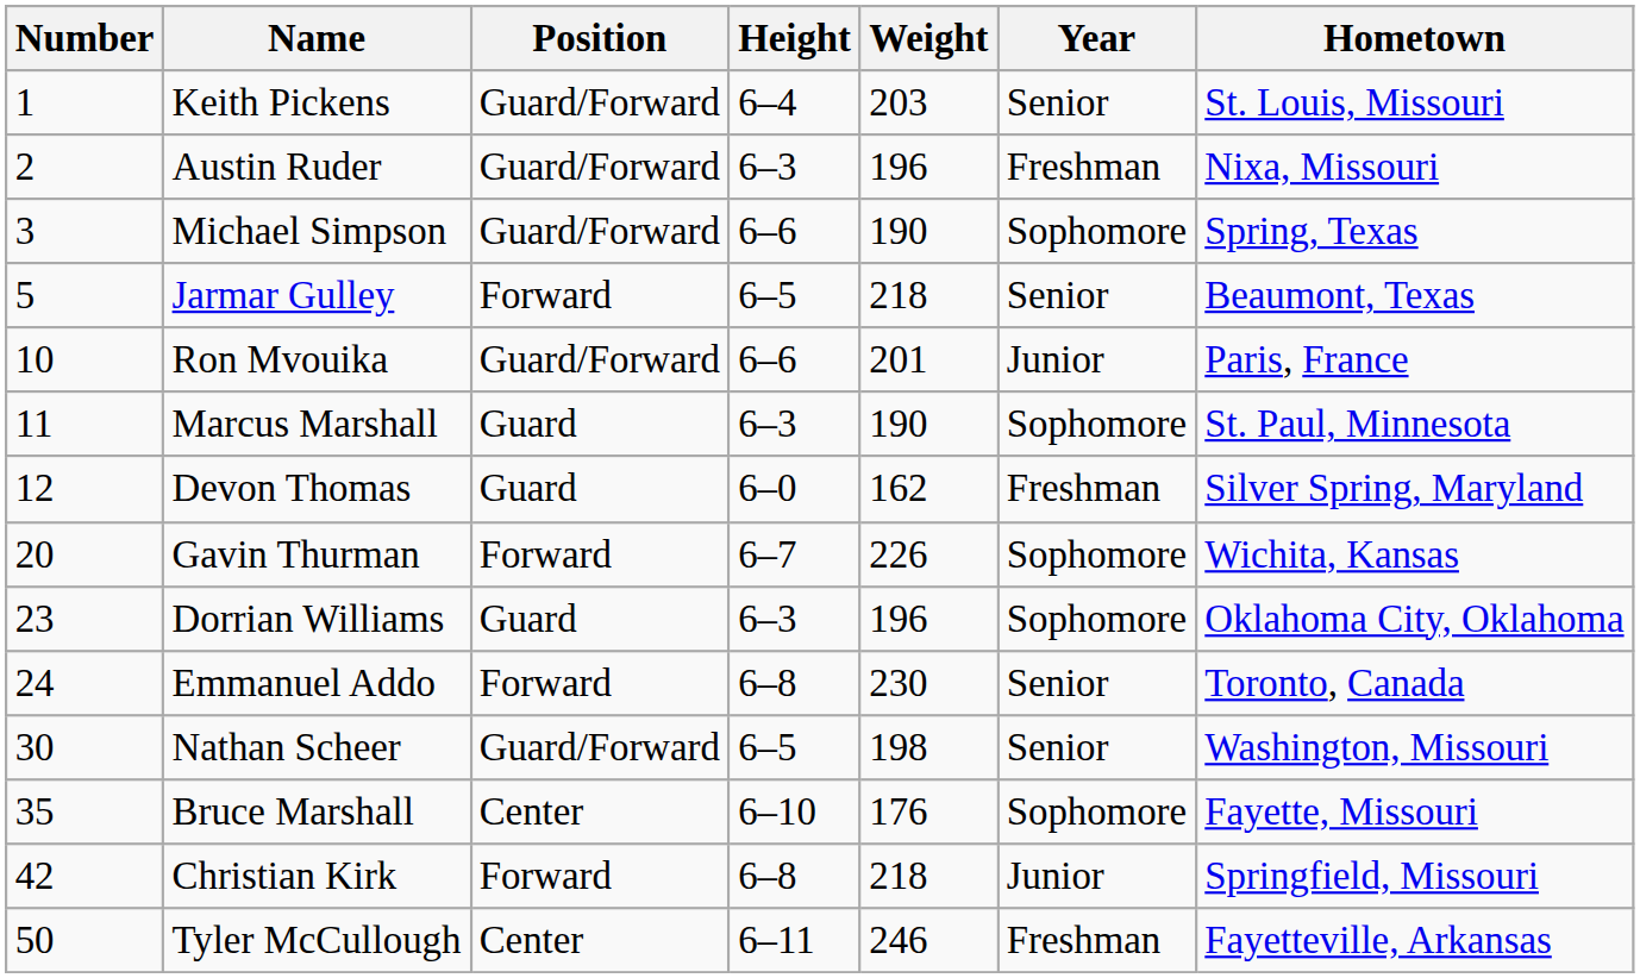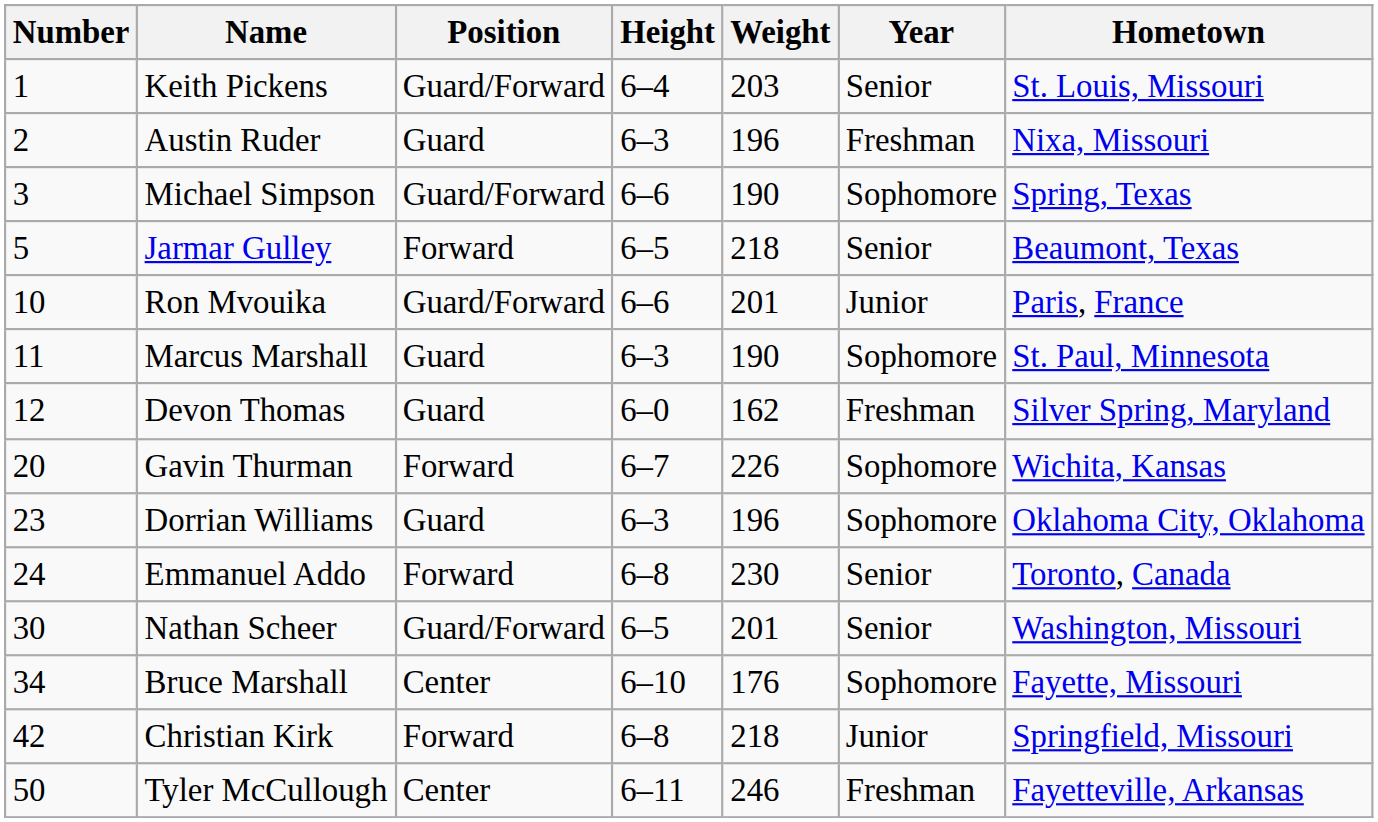 <table class="wikitable sortable" style="font-size: 95%;">
 <tr>
 <th>Number</th>
 <th>Name</th>
 <th>Position</th>
 <th>Height</th>
 <th>Weight</th>
 <th>Year</th>
 <th>Hometown</th>
 </tr>
 <tr>
 <td>1</td>
 <td>Keith Pickens</td>
 <td>Guard/Forward</td>
 <td>6–4</td>
 <td>203</td>
 <td>Senior</td>
 <td><a href='#'>St. Louis, Missouri</a></td>
 </tr>
 <tr>
 <td>2</td>
 <td>Austin Ruder</td>
-<td>Guard/Forward</td>
+<td>Guard</td>
 <td>6–3</td>
 <td>196</td>
 <td>Freshman</td>
 <td><a href='#'>Nixa, Missouri</a></td>
 </tr>
 <tr>
 <td>3</td>
 <td>Michael Simpson</td>
 <td>Guard/Forward</td>
 <td>6–6</td>
 <td>190</td>
 <td>Sophomore</td>
 <td><a href='#'>Spring, Texas</a></td>
 </tr>
 <tr>
 <td>5</td>
 <td><a href='#'>Jarmar Gulley</a></td>
 <td>Forward</td>
 <td>6–5</td>
 <td>218</td>
 <td>Senior</td>
 <td><a href='#'>Beaumont, Texas</a></td>
 </tr>
 <tr>
 <td>10</td>
 <td>Ron Mvouika</td>
 <td>Guard/Forward</td>
 <td>6–6</td>
 <td>201</td>
 <td>Junior</td>
 <td><a href='#'>Paris</a>, <a href='#'>France</a></td>
 </tr>
 <tr>
 <td>11</td>
 <td>Marcus Marshall</td>
 <td>Guard</td>
 <td>6–3</td>
 <td>190</td>
 <td>Sophomore</td>
 <td><a href='#'>St. Paul, Minnesota</a></td>
 </tr>
 <tr>
 <td>12</td>
 <td>Devon Thomas</td>
 <td>Guard</td>
 <td>6–0</td>
 <td>162</td>
 <td>Freshman</td>
 <td><a href='#'>Silver Spring, Maryland</a></td>
 </tr>
 <tr>
 <td>20</td>
 <td>Gavin Thurman</td>
 <td>Forward</td>
 <td>6–7</td>
 <td>226</td>
 <td>Sophomore</td>
 <td><a href='#'>Wichita, Kansas</a></td>
 </tr>
 <tr>
 <td>23</td>
 <td>Dorrian Williams</td>
 <td>Guard</td>
 <td>6–3</td>
 <td>196</td>
 <td>Sophomore</td>
 <td><a href='#'>Oklahoma City, Oklahoma</a></td>
 </tr>
 <tr>
 <td>24</td>
 <td>Emmanuel Addo</td>
 <td>Forward</td>
 <td>6–8</td>
 <td>230</td>
 <td>Senior</td>
 <td><a href='#'>Toronto</a>, <a href='#'>Canada</a></td>
 </tr>
 <tr>
 <td>30</td>
 <td>Nathan Scheer</td>
 <td>Guard/Forward</td>
 <td>6–5</td>
-<td>198</td>
+<td>201</td>
 <td>Senior</td>
 <td><a href='#'>Washington, Missouri</a></td>
 </tr>
 <tr>
-<td>35</td>
+<td>34</td>
 <td>Bruce Marshall</td>
 <td>Center</td>
 <td>6–10</td>
 <td>176</td>
 <td>Sophomore</td>
 <td><a href='#'>Fayette, Missouri</a></td>
 </tr>
 <tr>
 <td>42</td>
 <td>Christian Kirk</td>
 <td>Forward</td>
 <td>6–8</td>
 <td>218</td>
 <td>Junior</td>
 <td><a href='#'>Springfield, Missouri</a></td>
 </tr>
 <tr>
 <td>50</td>
 <td>Tyler McCullough</td>
 <td>Center</td>
 <td>6–11</td>
 <td>246</td>
 <td>Freshman</td>
 <td><a href='#'>Fayetteville, Arkansas</a></td>
 </tr>
 </table>
